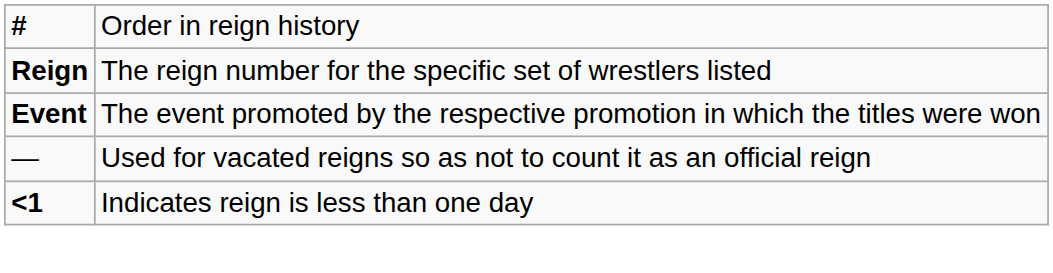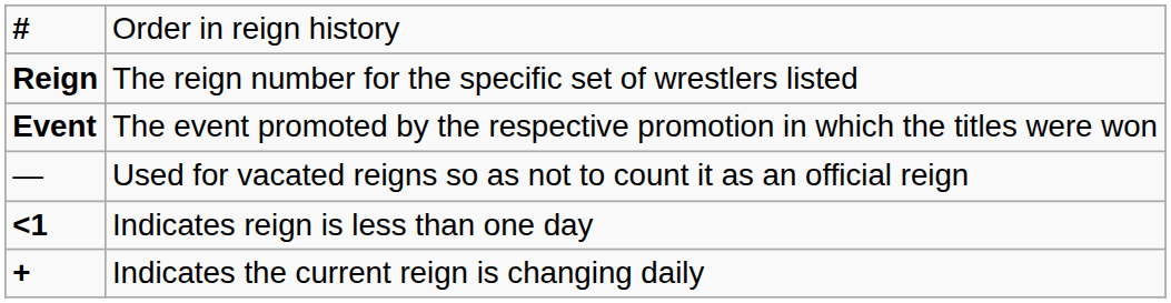 <table class="wikitable">
 <tr>
 <td><strong>#</strong></td>
 <td>Order in reign history</td>
 </tr>
 <tr>
 <td><strong>Reign</strong></td>
 <td>The reign number for the specific set of wrestlers listed</td>
 </tr>
 <tr>
 <td><strong>Event</strong></td>
 <td>The event promoted by the respective promotion in which the titles were won</td>
 </tr>
 <tr>
 <td>—</td>
 <td>Used for vacated reigns so as not to count it as an official reign</td>
 </tr>
 <tr>
 <td><strong><1</strong></td>
 <td>Indicates reign is less than one day</td>
 </tr>
+<tr>
+<td><strong>+</strong></td>
+<td>Indicates the current reign is changing daily</td>
+</tr>
 </table>
